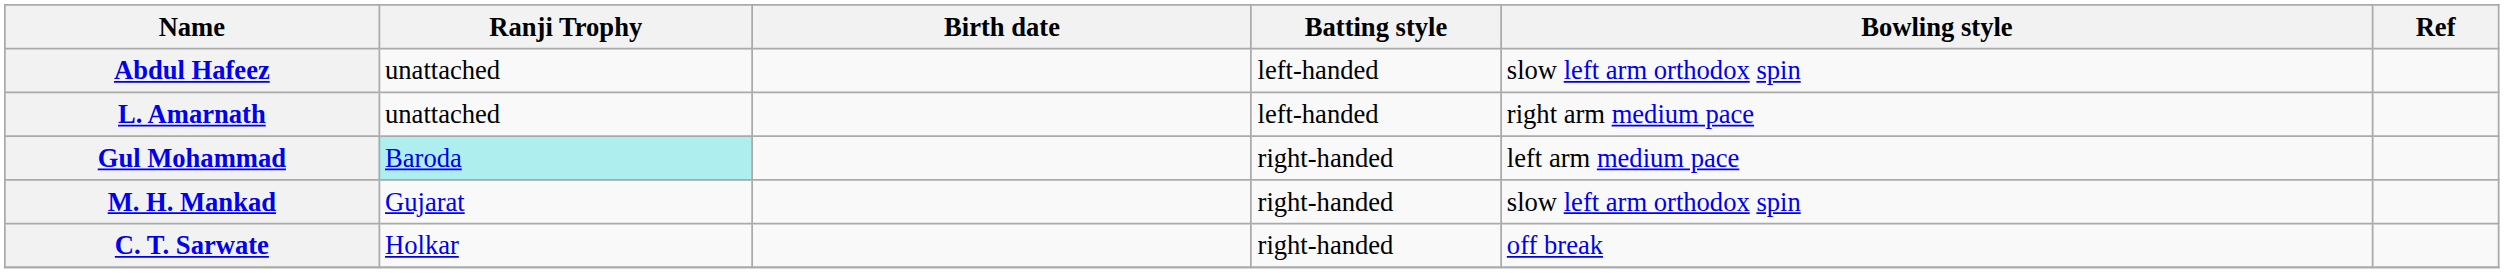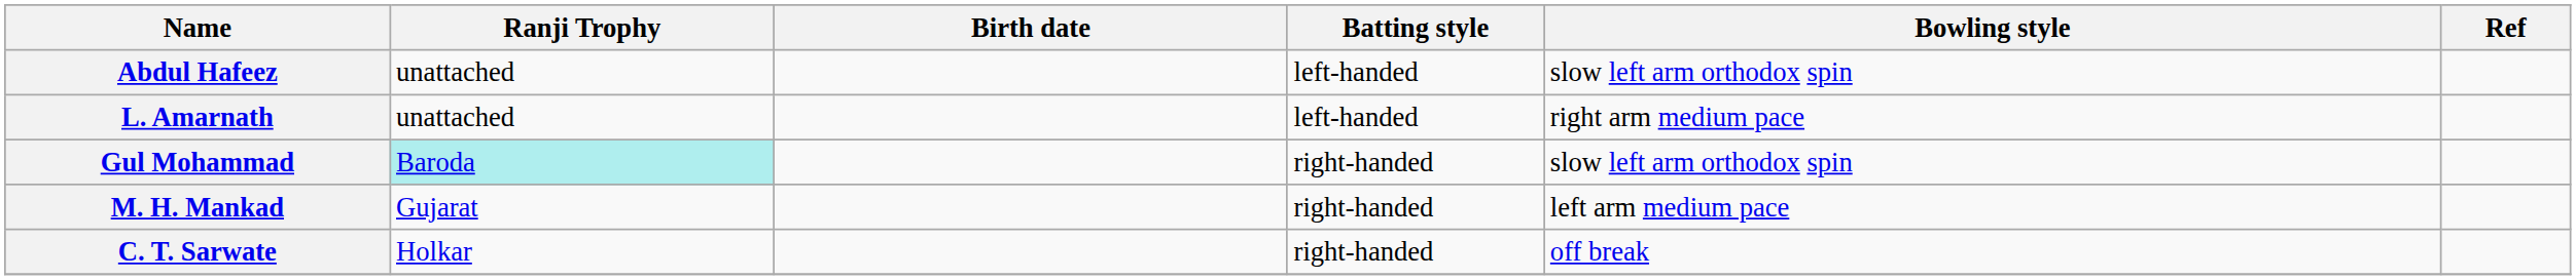 <table class="wikitable plainrowheaders" style="font-size:95%; width:90%;">
 <tr>
 <th scope="col" width="15%">Name</th>
 <th scope="col" width="15%">Ranji Trophy</th>
 <th scope="col" width="20%">Birth date</th>
 <th scope="col" width="10%">Batting style</th>
 <th scope="col" width="35%">Bowling style</th>
 <th scope="col" width="5%">Ref</th>
 </tr>
 <tr>
 <th scope="row"><a href='#'>Abdul Hafeez</a></th>
 <td>unattached</td>
 <td></td>
 <td>left-handed</td>
 <td>slow <a href='#'>left arm orthodox</a> <a href='#'>spin</a></td>
 <td></td>
 </tr>
 <tr>
 <th scope="row"><a href='#'>L. Amarnath</a></th>
 <td>unattached</td>
 <td></td>
 <td>left-handed</td>
 <td>right arm <a href='#'>medium pace</a></td>
 <td></td>
 </tr>
 <tr>
 <th scope="row"><a href='#'>Gul Mohammad</a></th>
 <td style="background: paleturquoise;"><a href='#'>Baroda</a></td>
 <td></td>
 <td>right-handed</td>
-<td>left arm <a href='#'>medium pace</a></td>
+<td>slow <a href='#'>left arm orthodox</a> <a href='#'>spin</a></td>
 <td></td>
 </tr>
 <tr>
 <th scope="row"><a href='#'>M. H. Mankad</a></th>
 <td><a href='#'>Gujarat</a></td>
 <td></td>
 <td>right-handed</td>
-<td>slow <a href='#'>left arm orthodox</a> <a href='#'>spin</a></td>
+<td>left arm <a href='#'>medium pace</a></td>
 <td></td>
 </tr>
 <tr>
 <th scope="row"><a href='#'>C. T. Sarwate</a></th>
 <td><a href='#'>Holkar</a></td>
 <td></td>
 <td>right-handed</td>
 <td><a href='#'>off break</a></td>
 <td></td>
 </tr>
 <tr>
 </tr>
 </table>
